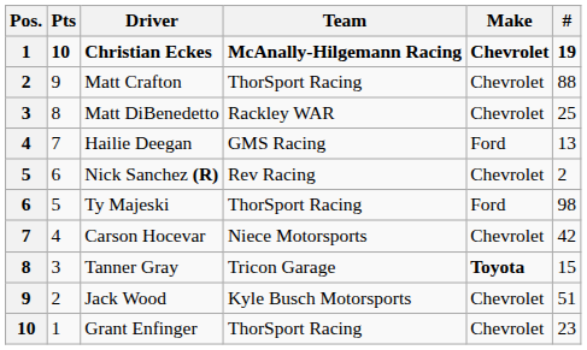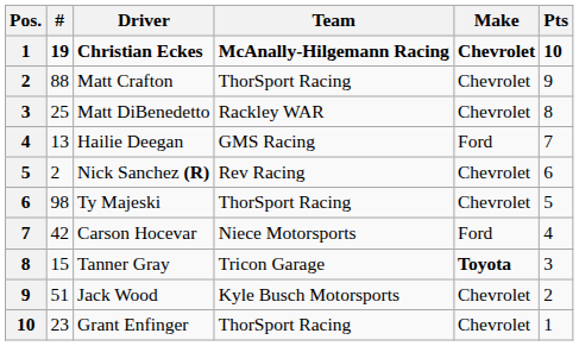 <table class="wikitable" style="font-size:95%">
 <tr>
 <th>Pos.</th>
-<th>Pts</th>
+<th>#</th>
 <th>Driver</th>
 <th>Team</th>
 <th>Make</th>
-<th>#</th>
+<th>Pts</th>
 </tr>
 <tr>
 <th>1</th>
-<td><strong>10</strong></td>
+<td><strong>19</strong></td>
 <td><strong>Christian Eckes</strong></td>
 <td><strong>McAnally-Hilgemann Racing</strong></td>
 <td><strong>Chevrolet</strong></td>
-<td><strong>19</strong></td>
+<td><strong>10</strong></td>
 </tr>
 <tr>
 <th>2</th>
-<td>9</td>
+<td>88</td>
 <td>Matt Crafton</td>
 <td>ThorSport Racing</td>
 <td>Chevrolet</td>
-<td>88</td>
+<td>9</td>
 </tr>
 <tr>
 <th>3</th>
-<td>8</td>
+<td>25</td>
 <td>Matt DiBenedetto</td>
 <td>Rackley WAR</td>
 <td>Chevrolet</td>
-<td>25</td>
+<td>8</td>
 </tr>
 <tr>
 <th>4</th>
-<td>7</td>
+<td>13</td>
 <td>Hailie Deegan</td>
 <td>GMS Racing</td>
 <td>Ford</td>
-<td>13</td>
+<td>7</td>
 </tr>
 <tr>
 <th>5</th>
-<td>6</td>
+<td>2</td>
 <td>Nick Sanchez <strong>(R)</strong></td>
 <td>Rev Racing</td>
+<td>Chevrolet</td>
+<td>6</td>
+</tr>
+<tr>
+<th>6</th>
+<td>98</td>
+<td>Ty Majeski</td>
+<td>ThorSport Racing</td>
+<td>Chevrolet</td>
+<td>5</td>
+</tr>
+<tr>
+<th>7</th>
+<td>42</td>
+<td>Carson Hocevar</td>
+<td>Niece Motorsports</td>
+<td>Ford</td>
+<td>4</td>
+</tr>
+<tr>
+<th>8</th>
+<td>15</td>
+<td>Tanner Gray</td>
+<td>Tricon Garage</td>
+<td><strong>Toyota</strong></td>
+<td>3</td>
+</tr>
+<tr>
+<th>9</th>
+<td>51</td>
+<td>Jack Wood</td>
+<td>Kyle Busch Motorsports</td>
 <td>Chevrolet</td>
 <td>2</td>
 </tr>
 <tr>
-<th>6</th>
-<td>5</td>
-<td>Ty Majeski</td>
-<td>ThorSport Racing</td>
-<td>Ford</td>
-<td>98</td>
-</tr>
-<tr>
-<th>7</th>
-<td>4</td>
-<td>Carson Hocevar</td>
-<td>Niece Motorsports</td>
-<td>Chevrolet</td>
-<td>42</td>
-</tr>
-<tr>
-<th>8</th>
-<td>3</td>
-<td>Tanner Gray</td>
-<td>Tricon Garage</td>
-<td><strong>Toyota</strong></td>
-<td>15</td>
-</tr>
-<tr>
-<th>9</th>
-<td>2</td>
-<td>Jack Wood</td>
-<td>Kyle Busch Motorsports</td>
-<td>Chevrolet</td>
-<td>51</td>
-</tr>
-<tr>
 <th>10</th>
-<td>1</td>
+<td>23</td>
 <td>Grant Enfinger</td>
 <td>ThorSport Racing</td>
 <td>Chevrolet</td>
-<td>23</td>
+<td>1</td>
 </tr>
 </table>
